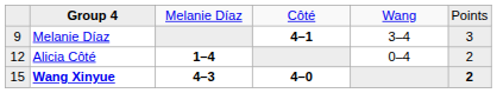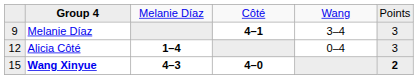 <table class="wikitable" style="font-size:90%">
 <tr style="text-align:center;">
 <td style="background-color:#ededed;" width="20"></td>
 <td style="background-color:#ededed;" width="130" style="text-align:center;"><strong>Group 4</strong></td>
 <td width="100"> <a href='#'>Melanie Díaz</a></td>
 <td width="100"> <a href='#'>Côté</a></td>
 <td width="100"> <a href='#'>Wang</a></td>
 <td style="background-color:#ededed;" width="30">Points</td>
 </tr>
 <tr style="text-align:center;background-color:#ffffff;">
 <td style="background-color:#ededed;">9</td>
 <td style="text-align:left;"> <a href='#'>Melanie Díaz</a></td>
 <td style="background-color:#ededed;"></td>
 <td><strong>4–1</strong></td>
 <td>3–4</td>
 <td style="background-color:#ededed;">3</td>
 </tr>
 <tr style="text-align:center;background-color:#ffffff;">
 <td style="background-color:#ededed;">12</td>
 <td style="text-align:left;"> <a href='#'>Alicia Côté</a></td>
 <td><strong>1–4</strong></td>
 <td style="background-color:#ededed;"></td>
 <td>0–4</td>
-<td style="background-color:#ededed;">2</td>
+<td style="background-color:#ededed;">3</td>
 </tr>
 <tr style="text-align:center;background-color:#ffffff;">
 <td style="background-color:#ededed;">15</td>
 <td style="text-align:left;"> <strong><a href='#'>Wang Xinyue</a></strong></td>
 <td><strong>4–3</strong></td>
 <td><strong>4–0</strong></td>
 <td style="background-color:#ededed;"></td>
 <td style="background-color:#ededed;"><strong>2</strong></td>
 </tr>
 </table>
